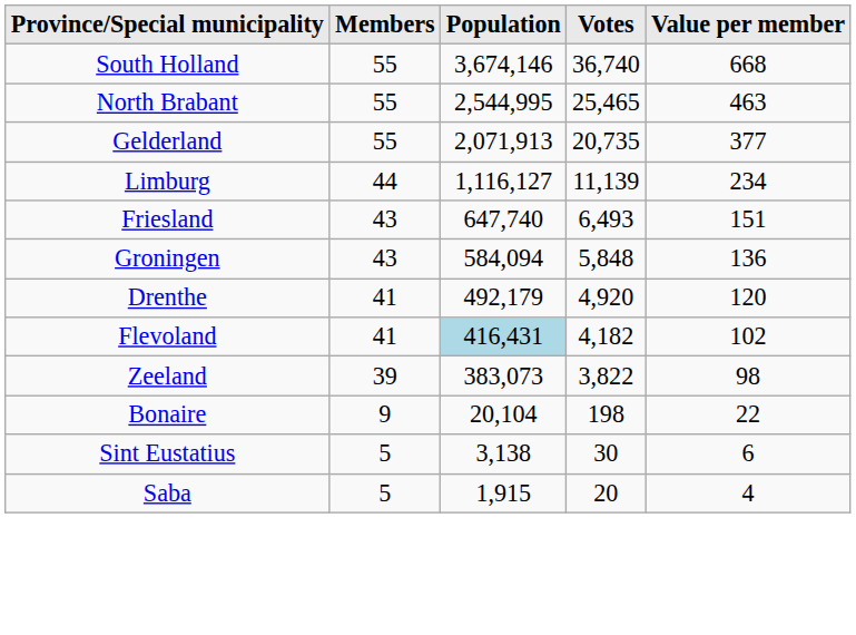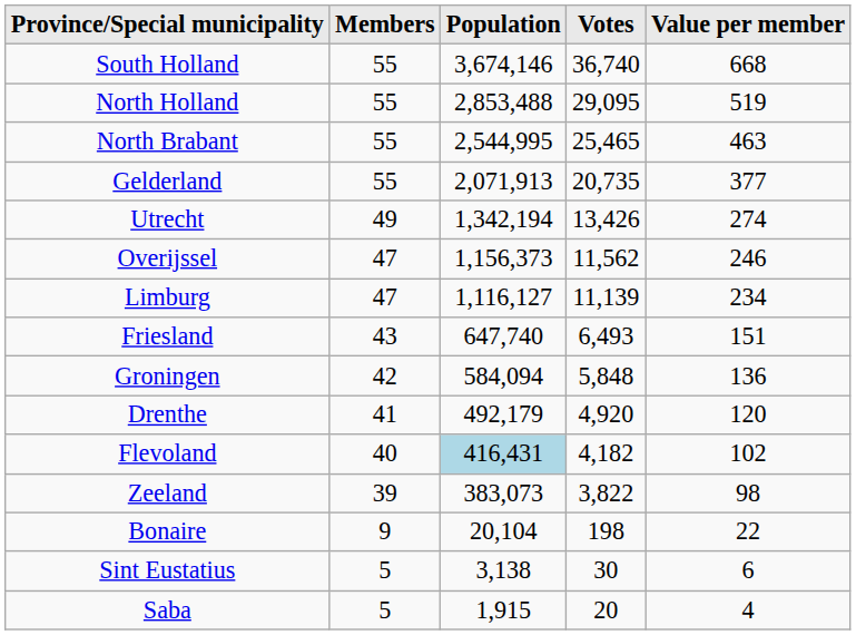 <table class="wikitable sortable" style="text-align:center;">
 <tr>
 <th style="background-color:#E9E9E9">Province/Special municipality</th>
 <th style="background-color:#E9E9E9">Members</th>
 <th style="background-color:#E9E9E9">Population</th>
 <th style="background-color:#E9E9E9">Votes</th>
 <th style="background-color:#E9E9E9">Value per member</th>
 </tr>
 <tr>
 <td><a href='#'>South Holland</a></td>
 <td>55</td>
 <td>3,674,146</td>
 <td>36,740</td>
 <td>668</td>
 </tr>
 <tr>
+<td><a href='#'>North Holland</a></td>
+<td>55</td>
+<td>2,853,488</td>
+<td>29,095</td>
+<td>519</td>
+</tr>
+<tr>
 <td><a href='#'>North Brabant</a></td>
 <td>55</td>
 <td>2,544,995</td>
 <td>25,465</td>
 <td>463</td>
 </tr>
 <tr>
 <td><a href='#'>Gelderland</a></td>
 <td>55</td>
 <td>2,071,913</td>
 <td>20,735</td>
 <td>377</td>
 </tr>
 <tr>
+<td><a href='#'>Utrecht</a></td>
+<td>49</td>
+<td>1,342,194</td>
+<td>13,426</td>
+<td>274</td>
+</tr>
+<tr>
+<td><a href='#'>Overijssel</a></td>
+<td>47</td>
+<td>1,156,373</td>
+<td>11,562</td>
+<td>246</td>
+</tr>
+<tr>
 <td><a href='#'>Limburg</a></td>
-<td>44</td>
+<td>47</td>
 <td>1,116,127</td>
 <td>11,139</td>
 <td>234</td>
 </tr>
 <tr>
 <td><a href='#'>Friesland</a></td>
 <td>43</td>
 <td>647,740</td>
 <td>6,493</td>
 <td>151</td>
 </tr>
 <tr>
 <td><a href='#'>Groningen</a></td>
-<td>43</td>
+<td>42</td>
 <td>584,094</td>
 <td>5,848</td>
 <td>136</td>
 </tr>
 <tr>
 <td><a href='#'>Drenthe</a></td>
 <td>41</td>
 <td>492,179</td>
 <td>4,920</td>
 <td>120</td>
 </tr>
 <tr>
 <td><a href='#'>Flevoland</a></td>
-<td>41</td>
+<td>40</td>
 <td style="background: lightblue;">416,431</td>
 <td>4,182</td>
 <td>102</td>
 </tr>
 <tr>
 <td><a href='#'>Zeeland</a></td>
 <td>39</td>
 <td>383,073</td>
 <td>3,822</td>
 <td>98</td>
 </tr>
 <tr>
 <td><a href='#'>Bonaire</a></td>
 <td>9</td>
 <td>20,104</td>
 <td>198</td>
 <td>22</td>
 </tr>
 <tr>
 <td><a href='#'>Sint Eustatius</a></td>
 <td>5</td>
 <td>3,138</td>
 <td>30</td>
 <td>6</td>
 </tr>
 <tr>
 <td><a href='#'>Saba</a></td>
 <td>5</td>
 <td>1,915</td>
 <td>20</td>
 <td>4</td>
 </tr>
 </table>
